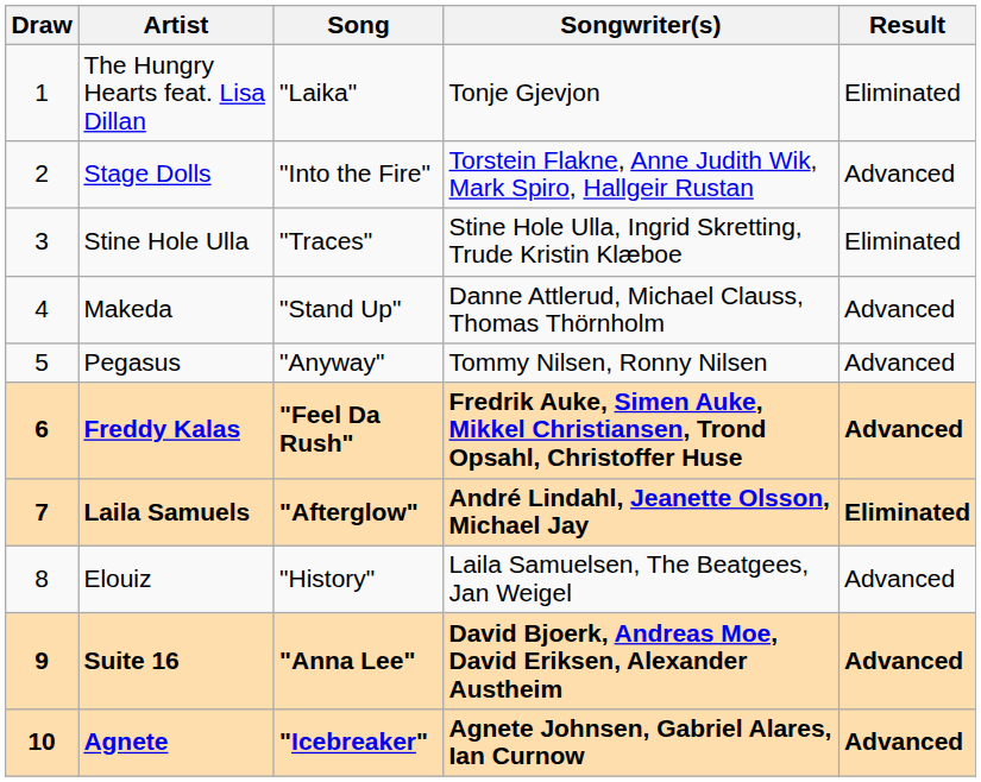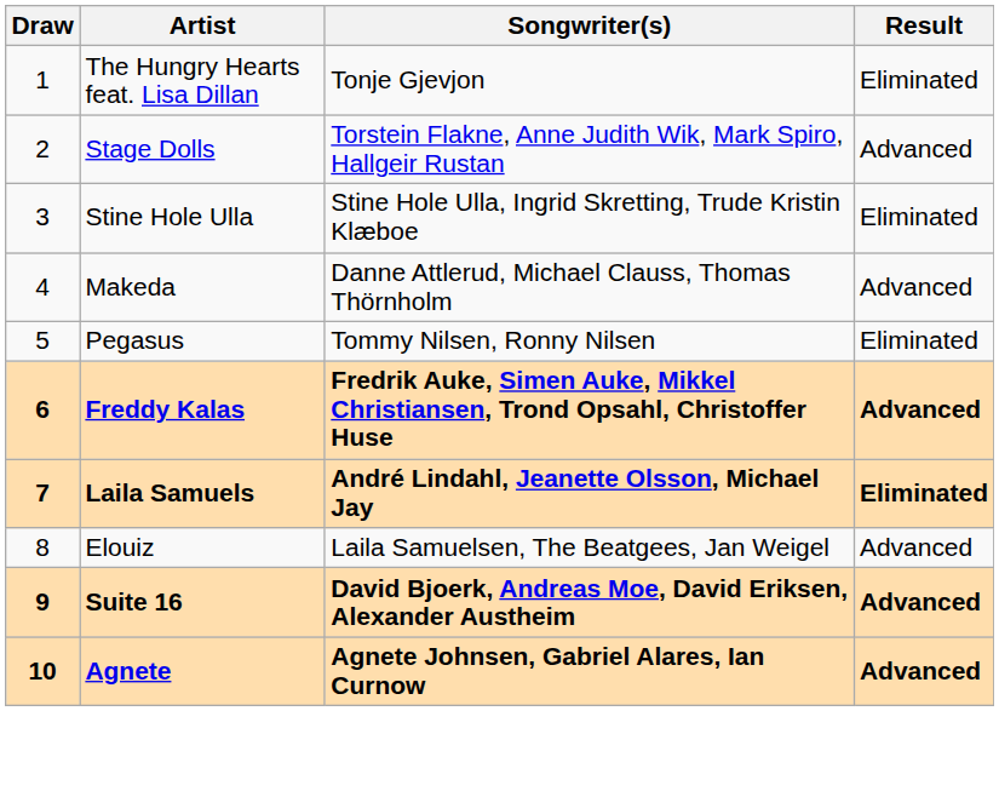 <table class="sortable wikitable" style="margin: 1em auto 1em auto;">
 <tr>
 <th>Draw</th>
 <th>Artist</th>
-<th>Song</th>
 <th>Songwriter(s)</th>
 <th>Result</th>
 </tr>
 <tr>
 <td align="center">1</td>
 <td align="left">The Hungry Hearts feat. <a href='#'>Lisa Dillan</a></td>
-<td align="left">"Laika"</td>
 <td align="left">Tonje Gjevjon</td>
 <td>Eliminated</td>
 </tr>
 <tr>
 <td align="center">2</td>
 <td align="left"><a href='#'>Stage Dolls</a></td>
-<td align="left">"Into the Fire"</td>
 <td align="left"><a href='#'>Torstein Flakne</a>, <a href='#'>Anne Judith Wik</a>, <a href='#'>Mark Spiro</a>, <a href='#'>Hallgeir Rustan</a></td>
 <td>Advanced</td>
 </tr>
 <tr>
 <td align="center">3</td>
 <td align="left">Stine Hole Ulla</td>
-<td align="left">"Traces"</td>
 <td align="left">Stine Hole Ulla, Ingrid Skretting, Trude Kristin Klæboe</td>
 <td>Eliminated</td>
 </tr>
 <tr>
 <td align="center">4</td>
 <td align="left">Makeda</td>
-<td align="left">"Stand Up"</td>
 <td align="left">Danne Attlerud, Michael Clauss, Thomas Thörnholm</td>
 <td>Advanced</td>
 </tr>
 <tr>
 <td align="center">5</td>
 <td align="left">Pegasus</td>
-<td align="left">"Anyway"</td>
 <td align="left">Tommy Nilsen, Ronny Nilsen</td>
-<td>Advanced</td>
+<td>Eliminated</td>
 </tr>
 <tr style="background:navajowhite; font-weight:bold;">
 <td align="center">6</td>
 <td align="left"><a href='#'>Freddy Kalas</a></td>
-<td align="left">"Feel Da Rush"</td>
 <td align="left">Fredrik Auke, <a href='#'>Simen Auke</a>, <a href='#'>Mikkel Christiansen</a>, Trond Opsahl, Christoffer Huse</td>
 <td>Advanced</td>
 </tr>
 <tr style="background: navajowhite; font-weight: bold;">
 <td align="center">7</td>
 <td align="left">Laila Samuels</td>
-<td align="left">"Afterglow"</td>
 <td align="left">André Lindahl, <a href='#'>Jeanette Olsson</a>, Michael Jay</td>
 <td>Eliminated</td>
 </tr>
 <tr>
 <td align="center">8</td>
 <td align="left">Elouiz</td>
-<td align="left">"History"</td>
 <td align="left">Laila Samuelsen, The Beatgees, Jan Weigel</td>
 <td>Advanced</td>
 </tr>
 <tr style="background: navajowhite; font-weight: bold;">
 <td align="center">9</td>
 <td align="left">Suite 16</td>
-<td align="left">"Anna Lee"</td>
 <td align="left">David Bjoerk, <a href='#'>Andreas Moe</a>, David Eriksen, Alexander Austheim</td>
 <td>Advanced</td>
 </tr>
 <tr style="background:navajowhite; font-weight:bold;">
 <td align="center">10</td>
 <td align="left"><a href='#'>Agnete</a></td>
-<td align="left">"<a href='#'>Icebreaker</a>"</td>
 <td align="left">Agnete Johnsen, Gabriel Alares, Ian Curnow</td>
 <td>Advanced</td>
 </tr>
 </table>
